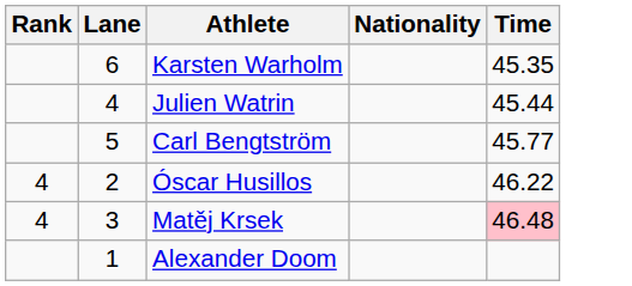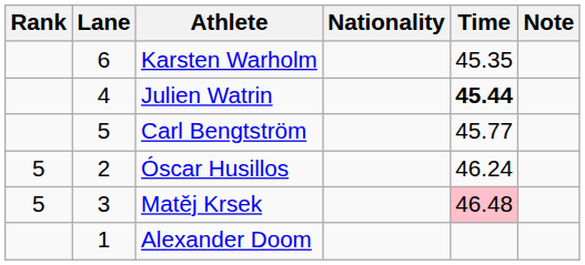 <table class="wikitable sortable" style="text-align:center">
 <tr>
 <th>Rank</th>
 <th>Lane</th>
 <th>Athlete</th>
 <th>Nationality</th>
 <th>Time</th>
+<th>Note</th>
 </tr>
 <tr>
 <td></td>
 <td>6</td>
 <td align=left><a href='#'>Karsten Warholm</a></td>
 <td align=left></td>
 <td>45.35</td>
+<td></td>
 </tr>
 <tr>
 <td></td>
 <td>4</td>
 <td align=left><a href='#'>Julien Watrin</a></td>
 <td align=left></td>
-<td>45.44</td>
+<td><strong>45.44</strong></td>
+<td></td>
 </tr>
 <tr>
 <td></td>
 <td>5</td>
 <td align=left><a href='#'>Carl Bengtström</a></td>
 <td align=left></td>
 <td>45.77</td>
+<td></td>
 </tr>
 <tr>
-<td>4</td>
+<td>5</td>
 <td>2</td>
 <td align=left><a href='#'>Óscar Husillos</a></td>
 <td align=left></td>
-<td>46.22</td>
+<td>46.24</td>
+<td></td>
 </tr>
 <tr>
-<td>4</td>
+<td>5</td>
 <td>3</td>
 <td align=left><a href='#'>Matěj Krsek</a></td>
 <td align=left></td>
 <td style="background: pink;">46.48</td>
+<td></td>
 </tr>
 <tr>
 <td></td>
 <td>1</td>
 <td align=left><a href='#'>Alexander Doom</a></td>
 <td align=left></td>
 <td></td>
+<td></td>
 </tr>
 </table>
